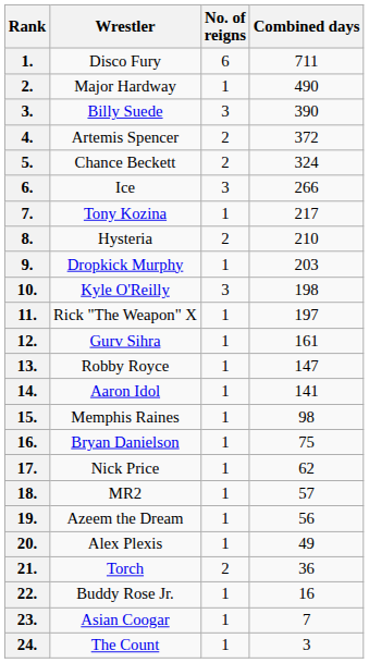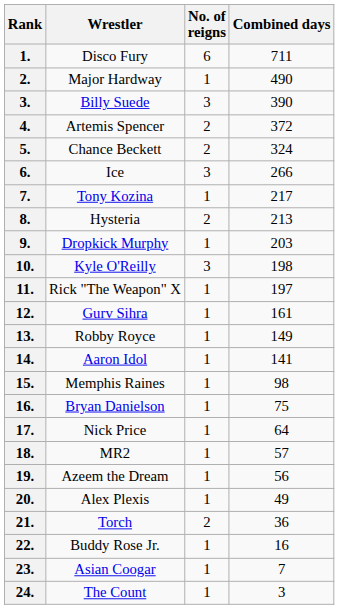 <table class="wikitable sortable" style="text-align: center">
 <tr>
 <th>Rank</th>
 <th>Wrestler</th>
 <th>No. of<br>reigns</th>
 <th>Combined days</th>
 </tr>
 <tr>
 <th>1.</th>
 <td>Disco Fury</td>
 <td>6</td>
 <td>711</td>
 </tr>
 <tr>
 <th>2.</th>
 <td>Major Hardway</td>
 <td>1</td>
 <td>490</td>
 </tr>
 <tr>
 <th>3.</th>
 <td><a href='#'>Billy Suede</a></td>
 <td>3</td>
 <td>390</td>
 </tr>
 <tr>
 <th>4.</th>
 <td>Artemis Spencer</td>
 <td>2</td>
 <td>372</td>
 </tr>
 <tr>
 <th>5.</th>
 <td>Chance Beckett</td>
 <td>2</td>
 <td>324</td>
 </tr>
 <tr>
 <th>6.</th>
 <td>Ice</td>
 <td>3</td>
 <td>266</td>
 </tr>
 <tr>
 <th>7.</th>
 <td><a href='#'>Tony Kozina</a></td>
 <td>1</td>
 <td>217</td>
 </tr>
 <tr>
 <th>8.</th>
 <td>Hysteria</td>
 <td>2</td>
-<td>210</td>
+<td>213</td>
 </tr>
 <tr>
 <th>9.</th>
 <td><a href='#'>Dropkick Murphy</a></td>
 <td>1</td>
 <td>203</td>
 </tr>
 <tr>
 <th>10.</th>
 <td><a href='#'>Kyle O'Reilly</a></td>
 <td>3</td>
 <td>198</td>
 </tr>
 <tr>
 <th>11.</th>
 <td>Rick "The Weapon" X</td>
 <td>1</td>
 <td>197</td>
 </tr>
 <tr>
 <th>12.</th>
 <td><a href='#'>Gurv Sihra</a></td>
 <td>1</td>
 <td>161</td>
 </tr>
 <tr>
 <th>13.</th>
 <td>Robby Royce</td>
 <td>1</td>
-<td>147</td>
+<td>149</td>
 </tr>
 <tr>
 <th>14.</th>
 <td><a href='#'>Aaron Idol</a></td>
 <td>1</td>
 <td>141</td>
 </tr>
 <tr>
 <th>15.</th>
 <td>Memphis Raines</td>
 <td>1</td>
 <td>98</td>
 </tr>
 <tr>
 <th>16.</th>
 <td><a href='#'>Bryan Danielson</a></td>
 <td>1</td>
 <td>75</td>
 </tr>
 <tr>
 <th>17.</th>
 <td>Nick Price</td>
 <td>1</td>
-<td>62</td>
+<td>64</td>
 </tr>
 <tr>
 <th>18.</th>
 <td>MR2</td>
 <td>1</td>
 <td>57</td>
 </tr>
 <tr>
 <th>19.</th>
 <td>Azeem the Dream</td>
 <td>1</td>
 <td>56</td>
 </tr>
 <tr>
 <th>20.</th>
 <td>Alex Plexis</td>
 <td>1</td>
 <td>49</td>
 </tr>
 <tr>
 <th>21.</th>
 <td><a href='#'>Torch</a></td>
 <td>2</td>
 <td>36</td>
 </tr>
 <tr>
 <th>22.</th>
 <td>Buddy Rose Jr.</td>
 <td>1</td>
 <td>16</td>
 </tr>
 <tr>
 <th>23.</th>
 <td><a href='#'>Asian Coogar</a></td>
 <td>1</td>
 <td>7</td>
 </tr>
 <tr>
 <th>24.</th>
 <td><a href='#'>The Count</a></td>
 <td>1</td>
 <td>3</td>
 </tr>
 </table>
